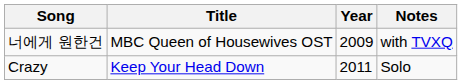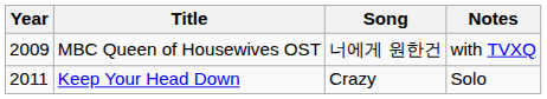 <table class="wikitable">
 <tr>
+<th>Year</th>
+<th>Title</th>
 <th>Song</th>
-<th>Title</th>
-<th>Year</th>
 <th>Notes</th>
 </tr>
 <tr>
+<td>2009</td>
+<td>MBC Queen of Housewives OST</td>
 <td>너에게 원한건</td>
-<td>MBC Queen of Housewives OST</td>
-<td>2009</td>
 <td>with <a href='#'>TVXQ</a></td>
 </tr>
 <tr>
+<td>2011</td>
+<td><a href='#'>Keep Your Head Down</a></td>
 <td>Crazy</td>
-<td><a href='#'>Keep Your Head Down</a></td>
-<td>2011</td>
 <td>Solo</td>
 </tr>
 </table>
